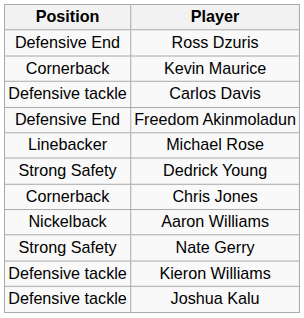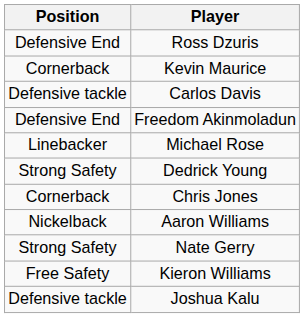 <table class="wikitable" style="text-align: center;">
 <tr>
 <th>Position</th>
 <th>Player</th>
 </tr>
 <tr>
 <td>Defensive End</td>
 <td>Ross Dzuris</td>
 </tr>
 <tr>
 <td>Cornerback</td>
 <td>Kevin Maurice</td>
 </tr>
 <tr>
 <td>Defensive tackle</td>
 <td>Carlos Davis</td>
 </tr>
 <tr>
 <td>Defensive End</td>
 <td>Freedom Akinmoladun</td>
 </tr>
 <tr>
 <td>Linebacker</td>
 <td>Michael Rose</td>
 </tr>
 <tr>
 <td>Strong Safety</td>
 <td>Dedrick Young</td>
 </tr>
 <tr>
 <td>Cornerback</td>
 <td>Chris Jones</td>
 </tr>
 <tr>
 <td>Nickelback</td>
 <td>Aaron Williams</td>
 </tr>
 <tr>
 <td>Strong Safety</td>
 <td>Nate Gerry</td>
 </tr>
 <tr>
-<td>Defensive tackle</td>
+<td>Free Safety</td>
 <td>Kieron Williams</td>
 </tr>
 <tr>
 <td>Defensive tackle</td>
 <td>Joshua Kalu</td>
 </tr>
 </table>
